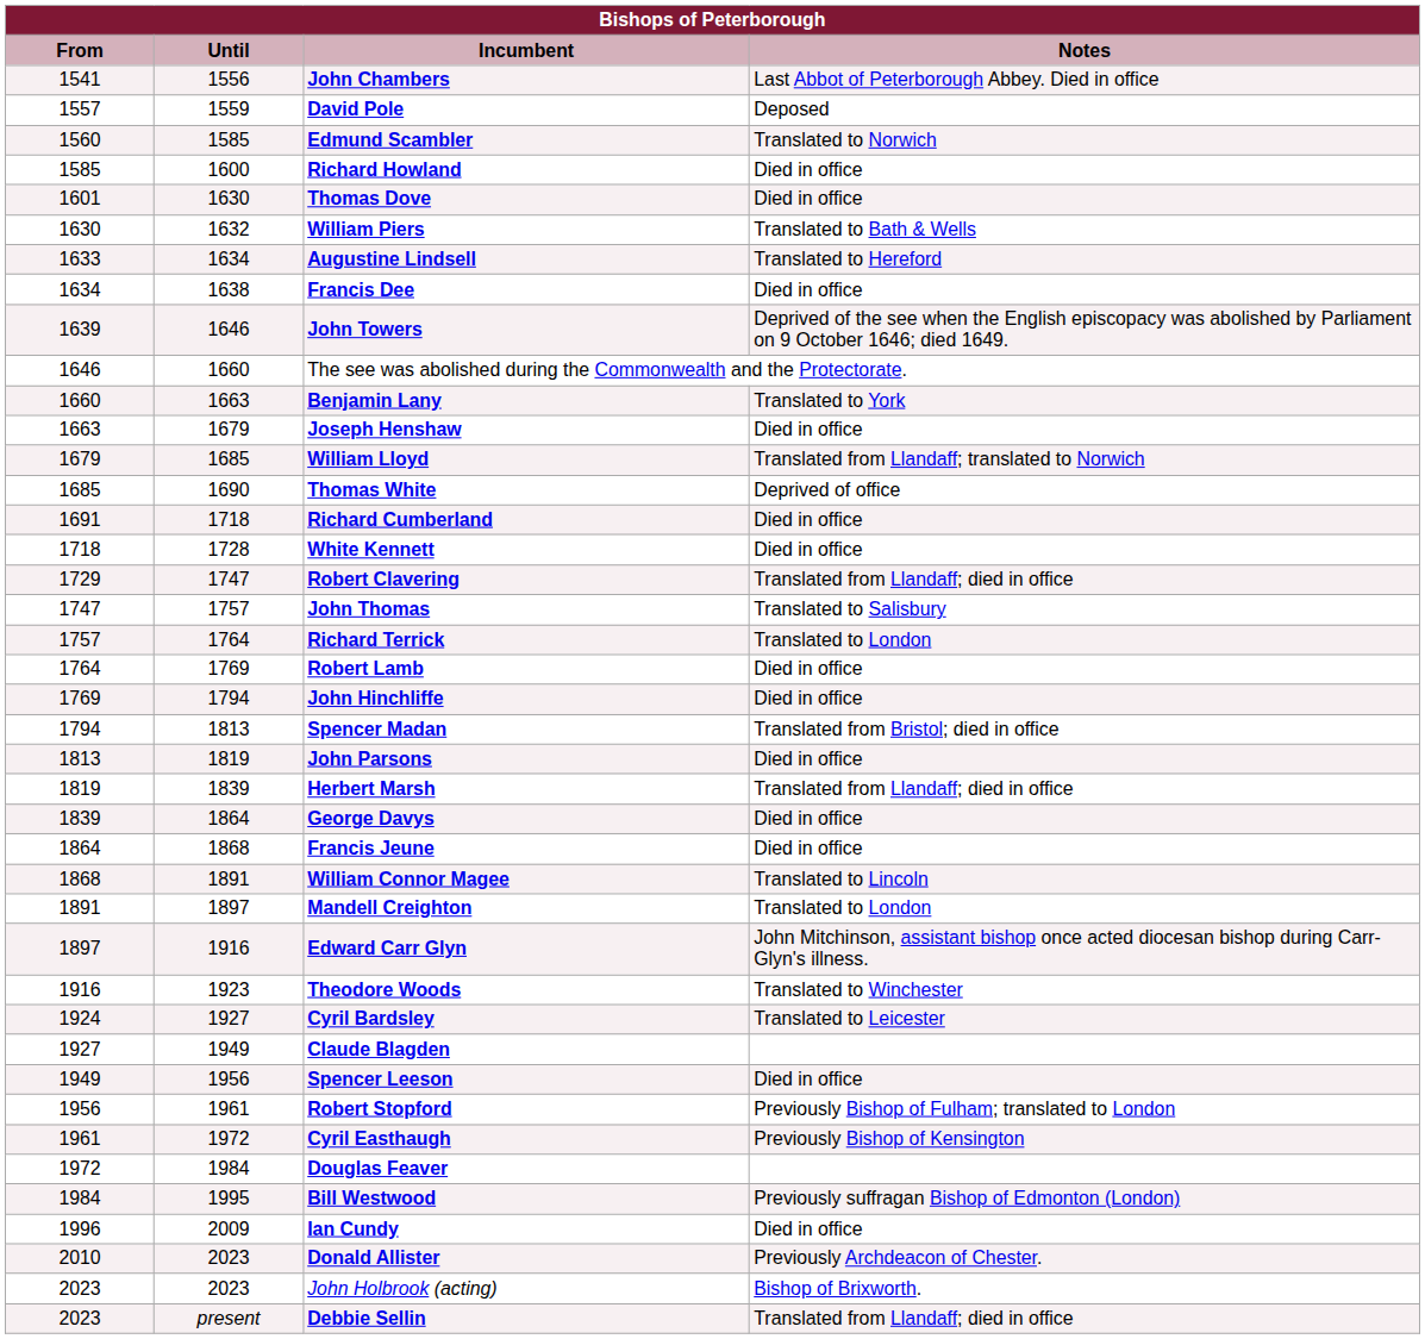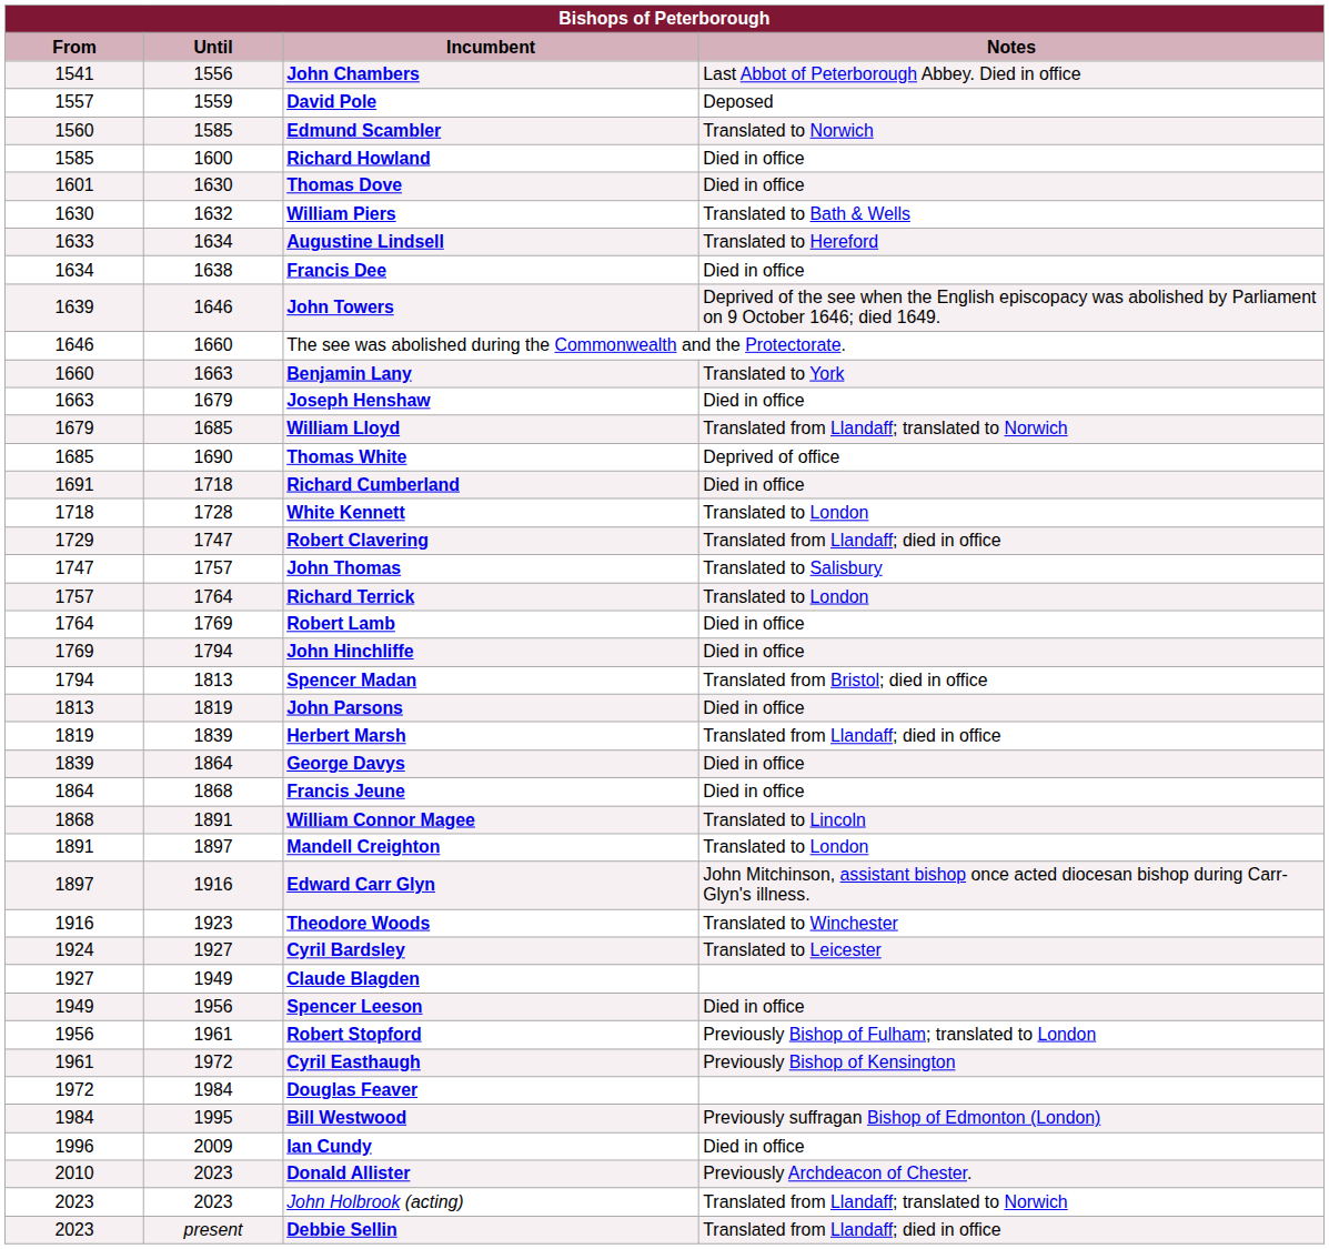 <table class="wikitable" style="width:95%;" border="1" cellpadding="2">
 <tr>
 <th colspan="4" style="background-color: #7F1734; color: white;">Bishops of Peterborough</th>
 </tr>
 <tr valign=center>
 <th style="background-color:#D4B1BB" width="10%">From</th>
 <th style="background-color:#D4B1BB" width="10%">Until</th>
 <th style="background-color:#D4B1BB" width="30%">Incumbent</th>
 <th style="background-color:#D4B1BB" width="45%">Notes</th>
 </tr>
 <tr bgcolor="#F7F0F2">
 <td align="center">1541</td>
 <td align="center">1556</td>
 <td> <strong><a href='#'>John Chambers</a></strong></td>
 <td>Last <a href='#'>Abbot of Peterborough</a> Abbey.  Died in office</td>
 </tr>
 <tr bgcolor="white">
 <td align="center">1557</td>
 <td align="center">1559</td>
 <td> <strong><a href='#'>David Pole</a></strong></td>
 <td>Deposed</td>
 </tr>
 <tr bgcolor="#F7F0F2">
 <td align="center">1560</td>
 <td align="center">1585</td>
 <td> <strong><a href='#'>Edmund Scambler</a></strong></td>
 <td>Translated to <a href='#'>Norwich</a></td>
 </tr>
 <tr bgcolor="white">
 <td align="center">1585</td>
 <td align="center">1600</td>
 <td> <strong><a href='#'>Richard Howland</a></strong></td>
 <td>Died in office</td>
 </tr>
 <tr bgcolor="#F7F0F2">
 <td align="center">1601</td>
 <td align="center">1630</td>
 <td> <strong><a href='#'>Thomas Dove</a></strong></td>
 <td>Died in office</td>
 </tr>
 <tr bgcolor="white">
 <td align="center">1630</td>
 <td align="center">1632</td>
 <td> <strong><a href='#'>William Piers</a></strong></td>
 <td>Translated to <a href='#'>Bath & Wells</a></td>
 </tr>
 <tr bgcolor="#F7F0F2">
 <td align="center">1633</td>
 <td align="center">1634</td>
 <td> <strong><a href='#'>Augustine Lindsell</a></strong></td>
 <td>Translated to <a href='#'>Hereford</a></td>
 </tr>
 <tr bgcolor="white">
 <td align="center">1634</td>
 <td align="center">1638</td>
 <td> <strong><a href='#'>Francis Dee</a></strong></td>
 <td>Died in office</td>
 </tr>
 <tr bgcolor="#F7F0F2">
 <td align="center">1639</td>
 <td align="center">1646</td>
 <td> <strong><a href='#'>John Towers</a></strong></td>
 <td>Deprived of the see when the English episcopacy was abolished by Parliament on 9 October 1646; died 1649.</td>
 </tr>
 <tr bgcolor="white">
 <td align="center">1646</td>
 <td align="center">1660</td>
 <td colspan=2>The see was abolished during the <a href='#'>Commonwealth</a> and the <a href='#'>Protectorate</a>.</td>
 </tr>
 <tr bgcolor="#F7F0F2">
 <td align="center">1660</td>
 <td align="center">1663</td>
 <td> <strong><a href='#'>Benjamin Lany</a></strong></td>
 <td>Translated to <a href='#'>York</a></td>
 </tr>
 <tr bgcolor="white">
 <td align="center">1663</td>
 <td align="center">1679</td>
 <td> <strong><a href='#'>Joseph Henshaw</a></strong></td>
 <td>Died in office</td>
 </tr>
 <tr bgcolor="#F7F0F2">
 <td align="center">1679</td>
 <td align="center">1685</td>
 <td> <strong><a href='#'>William Lloyd</a></strong></td>
 <td>Translated from <a href='#'>Llandaff</a>; translated to <a href='#'>Norwich</a></td>
 </tr>
 <tr bgcolor="white">
 <td align="center">1685</td>
 <td align="center">1690</td>
 <td> <strong><a href='#'>Thomas White</a></strong></td>
 <td>Deprived of office</td>
 </tr>
 <tr bgcolor="#F7F0F2">
 <td align="center">1691</td>
 <td align="center">1718</td>
 <td> <strong><a href='#'>Richard Cumberland</a></strong></td>
 <td>Died in office</td>
 </tr>
 <tr bgcolor="white">
 <td align="center">1718</td>
 <td align="center">1728</td>
 <td> <strong><a href='#'>White Kennett</a></strong></td>
-<td>Died in office</td>
+<td>Translated to <a href='#'>London</a></td>
 </tr>
 <tr bgcolor="#F7F0F2">
 <td align="center">1729</td>
 <td align="center">1747</td>
 <td> <strong><a href='#'>Robert Clavering</a></strong></td>
 <td>Translated from <a href='#'>Llandaff</a>; died in office</td>
 </tr>
 <tr bgcolor="white">
 <td align="center">1747</td>
 <td align="center">1757</td>
 <td> <strong><a href='#'>John Thomas</a></strong></td>
 <td>Translated to <a href='#'>Salisbury</a></td>
 </tr>
 <tr bgcolor="#F7F0F2">
 <td align="center">1757</td>
 <td align="center">1764</td>
 <td> <strong><a href='#'>Richard Terrick</a></strong></td>
 <td>Translated to <a href='#'>London</a></td>
 </tr>
 <tr bgcolor="white">
 <td align="center">1764</td>
 <td align="center">1769</td>
 <td> <strong><a href='#'>Robert Lamb</a></strong></td>
 <td>Died in office</td>
 </tr>
 <tr bgcolor="#F7F0F2">
 <td align="center">1769</td>
 <td align="center">1794</td>
 <td> <strong><a href='#'>John Hinchliffe</a></strong></td>
 <td>Died in office</td>
 </tr>
 <tr bgcolor="white">
 <td align="center">1794</td>
 <td align="center">1813</td>
 <td> <strong><a href='#'>Spencer Madan</a></strong></td>
 <td>Translated from <a href='#'>Bristol</a>; died in office</td>
 </tr>
 <tr bgcolor="#F7F0F2">
 <td align="center">1813</td>
 <td align="center">1819</td>
 <td> <strong><a href='#'>John Parsons</a></strong></td>
 <td>Died in office</td>
 </tr>
 <tr bgcolor="white">
 <td align="center">1819</td>
 <td align="center">1839</td>
 <td> <strong><a href='#'>Herbert Marsh</a></strong></td>
 <td>Translated from <a href='#'>Llandaff</a>; died in office</td>
 </tr>
 <tr bgcolor="#F7F0F2">
 <td align="center">1839</td>
 <td align="center">1864</td>
 <td> <strong><a href='#'>George Davys</a></strong></td>
 <td>Died in office</td>
 </tr>
 <tr bgcolor="white">
 <td align="center">1864</td>
 <td align="center">1868</td>
 <td> <strong><a href='#'>Francis Jeune</a></strong></td>
 <td>Died in office</td>
 </tr>
 <tr bgcolor="#F7F0F2">
 <td align="center">1868</td>
 <td align="center">1891</td>
 <td> <strong><a href='#'>William Connor Magee</a></strong></td>
 <td>Translated to <a href='#'>Lincoln</a></td>
 </tr>
 <tr bgcolor="white">
 <td align="center">1891</td>
 <td align="center">1897</td>
 <td> <strong><a href='#'>Mandell Creighton</a></strong></td>
 <td>Translated to <a href='#'>London</a></td>
 </tr>
 <tr bgcolor="#F7F0F2">
 <td align="center">1897</td>
 <td align="center">1916</td>
 <td> <strong><a href='#'>Edward Carr Glyn</a></strong></td>
 <td>John Mitchinson, <a href='#'>assistant bishop</a> once acted diocesan bishop during Carr-Glyn's illness.</td>
 </tr>
 <tr bgcolor="white">
 <td align="center">1916</td>
 <td align="center">1923</td>
 <td> <strong><a href='#'>Theodore Woods</a></strong></td>
 <td>Translated to <a href='#'>Winchester</a></td>
 </tr>
 <tr bgcolor="#F7F0F2">
 <td align="center">1924</td>
 <td align="center">1927</td>
 <td> <strong><a href='#'>Cyril Bardsley</a></strong></td>
 <td>Translated to <a href='#'>Leicester</a></td>
 </tr>
 <tr bgcolor="white">
 <td align="center">1927</td>
 <td align="center">1949</td>
 <td> <strong><a href='#'>Claude Blagden</a></strong></td>
 <td></td>
 </tr>
 <tr bgcolor="#F7F0F2">
 <td align="center">1949</td>
 <td align="center">1956</td>
 <td> <strong><a href='#'>Spencer Leeson</a></strong></td>
 <td>Died in office</td>
 </tr>
 <tr bgcolor="white">
 <td align="center">1956</td>
 <td align="center">1961</td>
 <td> <strong><a href='#'>Robert Stopford</a></strong></td>
 <td>Previously <a href='#'>Bishop of Fulham</a>; translated to <a href='#'>London</a></td>
 </tr>
 <tr bgcolor="#F7F0F2">
 <td align="center">1961</td>
 <td align="center">1972</td>
 <td> <strong><a href='#'>Cyril Easthaugh</a></strong></td>
 <td>Previously <a href='#'>Bishop of Kensington</a></td>
 </tr>
 <tr bgcolor="white">
 <td align="center">1972</td>
 <td align="center">1984</td>
 <td> <strong><a href='#'>Douglas Feaver</a></strong></td>
 <td></td>
 </tr>
 <tr bgcolor="#F7F0F2">
 <td align="center">1984</td>
 <td align="center">1995</td>
 <td> <strong><a href='#'>Bill Westwood</a></strong></td>
 <td>Previously suffragan <a href='#'>Bishop of Edmonton (London)</a></td>
 </tr>
 <tr bgcolor="white">
 <td align="center">1996</td>
 <td align="center">2009</td>
 <td> <strong><a href='#'>Ian Cundy</a></strong></td>
 <td>Died in office</td>
 </tr>
 <tr bgcolor="#F7F0F2">
 <td align="center">2010</td>
 <td align="center">2023</td>
 <td> <strong><a href='#'>Donald Allister</a></strong></td>
 <td>Previously <a href='#'>Archdeacon of Chester</a>.</td>
 </tr>
 <tr bgcolor="white">
 <td align="center">2023</td>
 <td align="center">2023</td>
 <td> <em><a href='#'>John Holbrook</a> (acting)</em></td>
-<td><a href='#'>Bishop of Brixworth</a>.</td>
+<td>Translated from <a href='#'>Llandaff</a>; translated to <a href='#'>Norwich</a></td>
 </tr>
 <tr bgcolor="#F7F0F2">
 <td align="center">2023</td>
 <td align="center"><em>present</em></td>
 <td> <strong><a href='#'>Debbie Sellin</a></strong></td>
 <td>Translated from <a href='#'>Llandaff</a>; died in office</td>
 </tr>
 </table>
